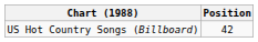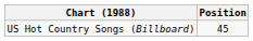 <table class="wikitable">
 <tr>
 <th>Chart (1988)</th>
 <th>Position</th>
 </tr>
 <tr>
 <td>US Hot Country Songs (<em>Billboard</em>)</td>
-<td align="center">42</td>
+<td align="center">45</td>
 </tr>
 </table>
